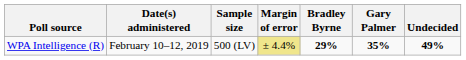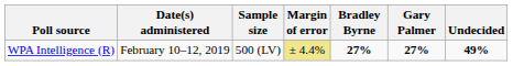 <table class="wikitable" style="font-size:90%;text-align:center;">
 <tr valign=bottom>
 <th>Poll source</th>
 <th>Date(s)<br>administered</th>
 <th>Sample<br>size</th>
 <th>Margin<br>of error</th>
 <th style="width:60px;">Bradley<br>Byrne</th>
 <th style="width:60px;">Gary<br>Palmer</th>
 <th>Undecided</th>
 </tr>
 <tr>
 <td style="text-align:left;"><a href='#'>WPA Intelligence (R)</a></td>
 <td>February 10–12, 2019</td>
 <td>500 (LV)</td>
 <td style="background: khaki;">± 4.4%</td>
-<td><strong>29%</strong></td>
-<td><strong>35%</strong></td>
+<td><strong>27%</strong></td>
+<td><strong>27%</strong></td>
 <td><strong>49%</strong></td>
 </tr>
 </table>
